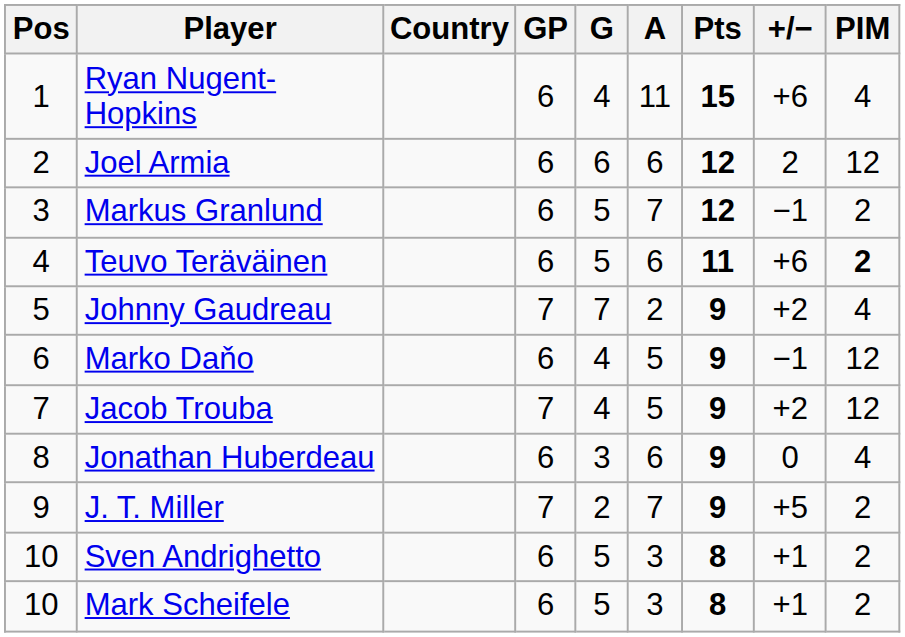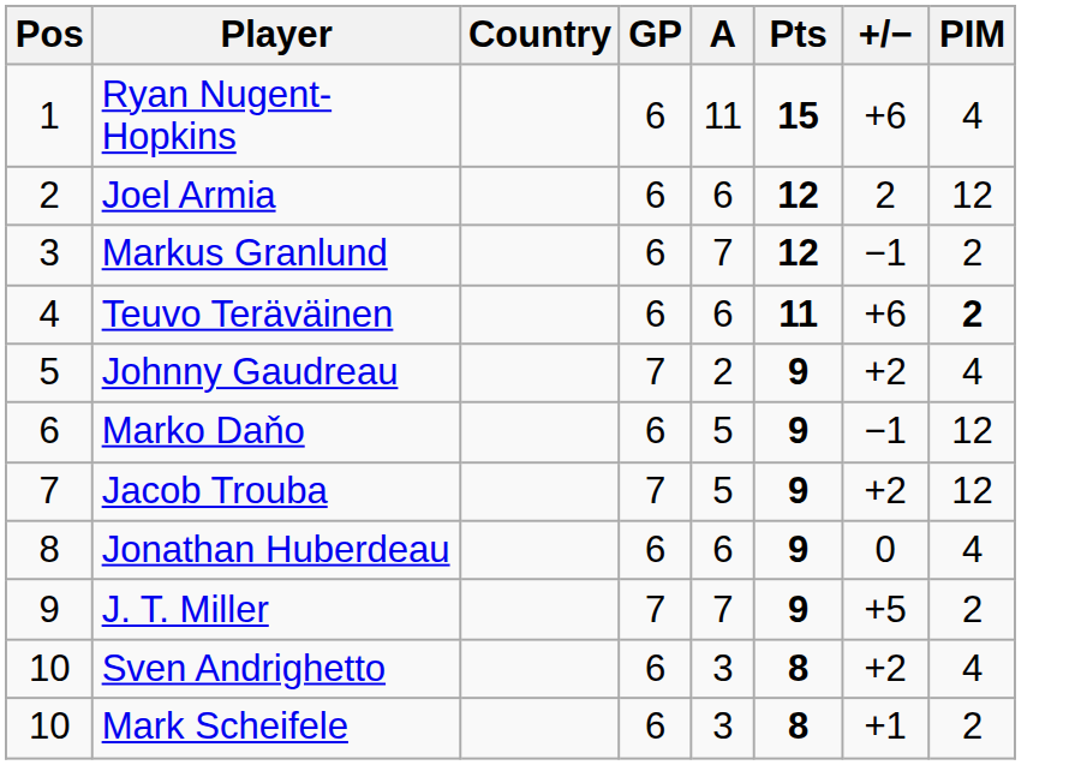 <table class="wikitable sortable" style="text-align: center;">
 <tr>
 <th width=30>Pos</th>
 <th width=150>Player</th>
 <th>Country</th>
 <th width=20>GP</th>
-<th width=20>G</th>
 <th width=20>A</th>
 <th width=30>Pts</th>
 <th width=30>+/−</th>
 <th width=30>PIM</th>
 </tr>
 <tr>
 <td>1</td>
 <td align=left><a href='#'>Ryan Nugent-Hopkins</a></td>
 <td align=left></td>
 <td>6</td>
-<td>4</td>
 <td>11</td>
 <td><strong>15</strong></td>
 <td>+6</td>
 <td>4</td>
 </tr>
 <tr>
 <td>2</td>
 <td align=left><a href='#'>Joel Armia</a></td>
 <td align=left></td>
 <td>6</td>
 <td>6</td>
-<td>6</td>
 <td><strong>12</strong></td>
 <td>2</td>
 <td>12</td>
 </tr>
 <tr>
 <td>3</td>
 <td align=left><a href='#'>Markus Granlund</a></td>
 <td align=left></td>
 <td>6</td>
-<td>5</td>
 <td>7</td>
 <td><strong>12</strong></td>
 <td>−1</td>
 <td>2</td>
 </tr>
 <tr>
 <td>4</td>
 <td align=left><a href='#'>Teuvo Teräväinen</a></td>
 <td align=left></td>
 <td>6</td>
-<td>5</td>
 <td>6</td>
 <td><strong>11</strong></td>
 <td>+6</td>
 <td><strong>2</strong></td>
 </tr>
 <tr>
 <td>5</td>
 <td align=left><a href='#'>Johnny Gaudreau</a></td>
 <td align=left></td>
-<td>7</td>
 <td>7</td>
 <td>2</td>
 <td><strong>9</strong></td>
 <td>+2</td>
 <td>4</td>
 </tr>
 <tr>
 <td>6</td>
 <td align=left><a href='#'>Marko Daňo</a></td>
 <td align=left></td>
 <td>6</td>
-<td>4</td>
 <td>5</td>
 <td><strong>9</strong></td>
 <td>−1</td>
 <td>12</td>
 </tr>
 <tr>
 <td>7</td>
 <td align=left><a href='#'>Jacob Trouba</a></td>
 <td align=left></td>
 <td>7</td>
-<td>4</td>
 <td>5</td>
 <td><strong>9</strong></td>
 <td>+2</td>
 <td>12</td>
 </tr>
 <tr>
 <td>8</td>
 <td align=left><a href='#'>Jonathan Huberdeau</a></td>
 <td align=left></td>
 <td>6</td>
-<td>3</td>
 <td>6</td>
 <td><strong>9</strong></td>
 <td>0</td>
 <td>4</td>
 </tr>
 <tr>
 <td>9</td>
 <td align=left><a href='#'>J. T. Miller</a></td>
 <td align=left></td>
 <td>7</td>
-<td>2</td>
 <td>7</td>
 <td><strong>9</strong></td>
 <td>+5</td>
 <td>2</td>
 </tr>
 <tr>
 <td>10</td>
 <td align=left><a href='#'>Sven Andrighetto</a></td>
 <td align=left></td>
 <td>6</td>
-<td>5</td>
 <td>3</td>
 <td><strong>8</strong></td>
-<td>+1</td>
-<td>2</td>
+<td>+2</td>
+<td>4</td>
 </tr>
 <tr>
 <td>10</td>
 <td align=left><a href='#'>Mark Scheifele</a></td>
 <td align=left></td>
 <td>6</td>
-<td>5</td>
 <td>3</td>
 <td><strong>8</strong></td>
 <td>+1</td>
 <td>2</td>
 </tr>
 </table>
